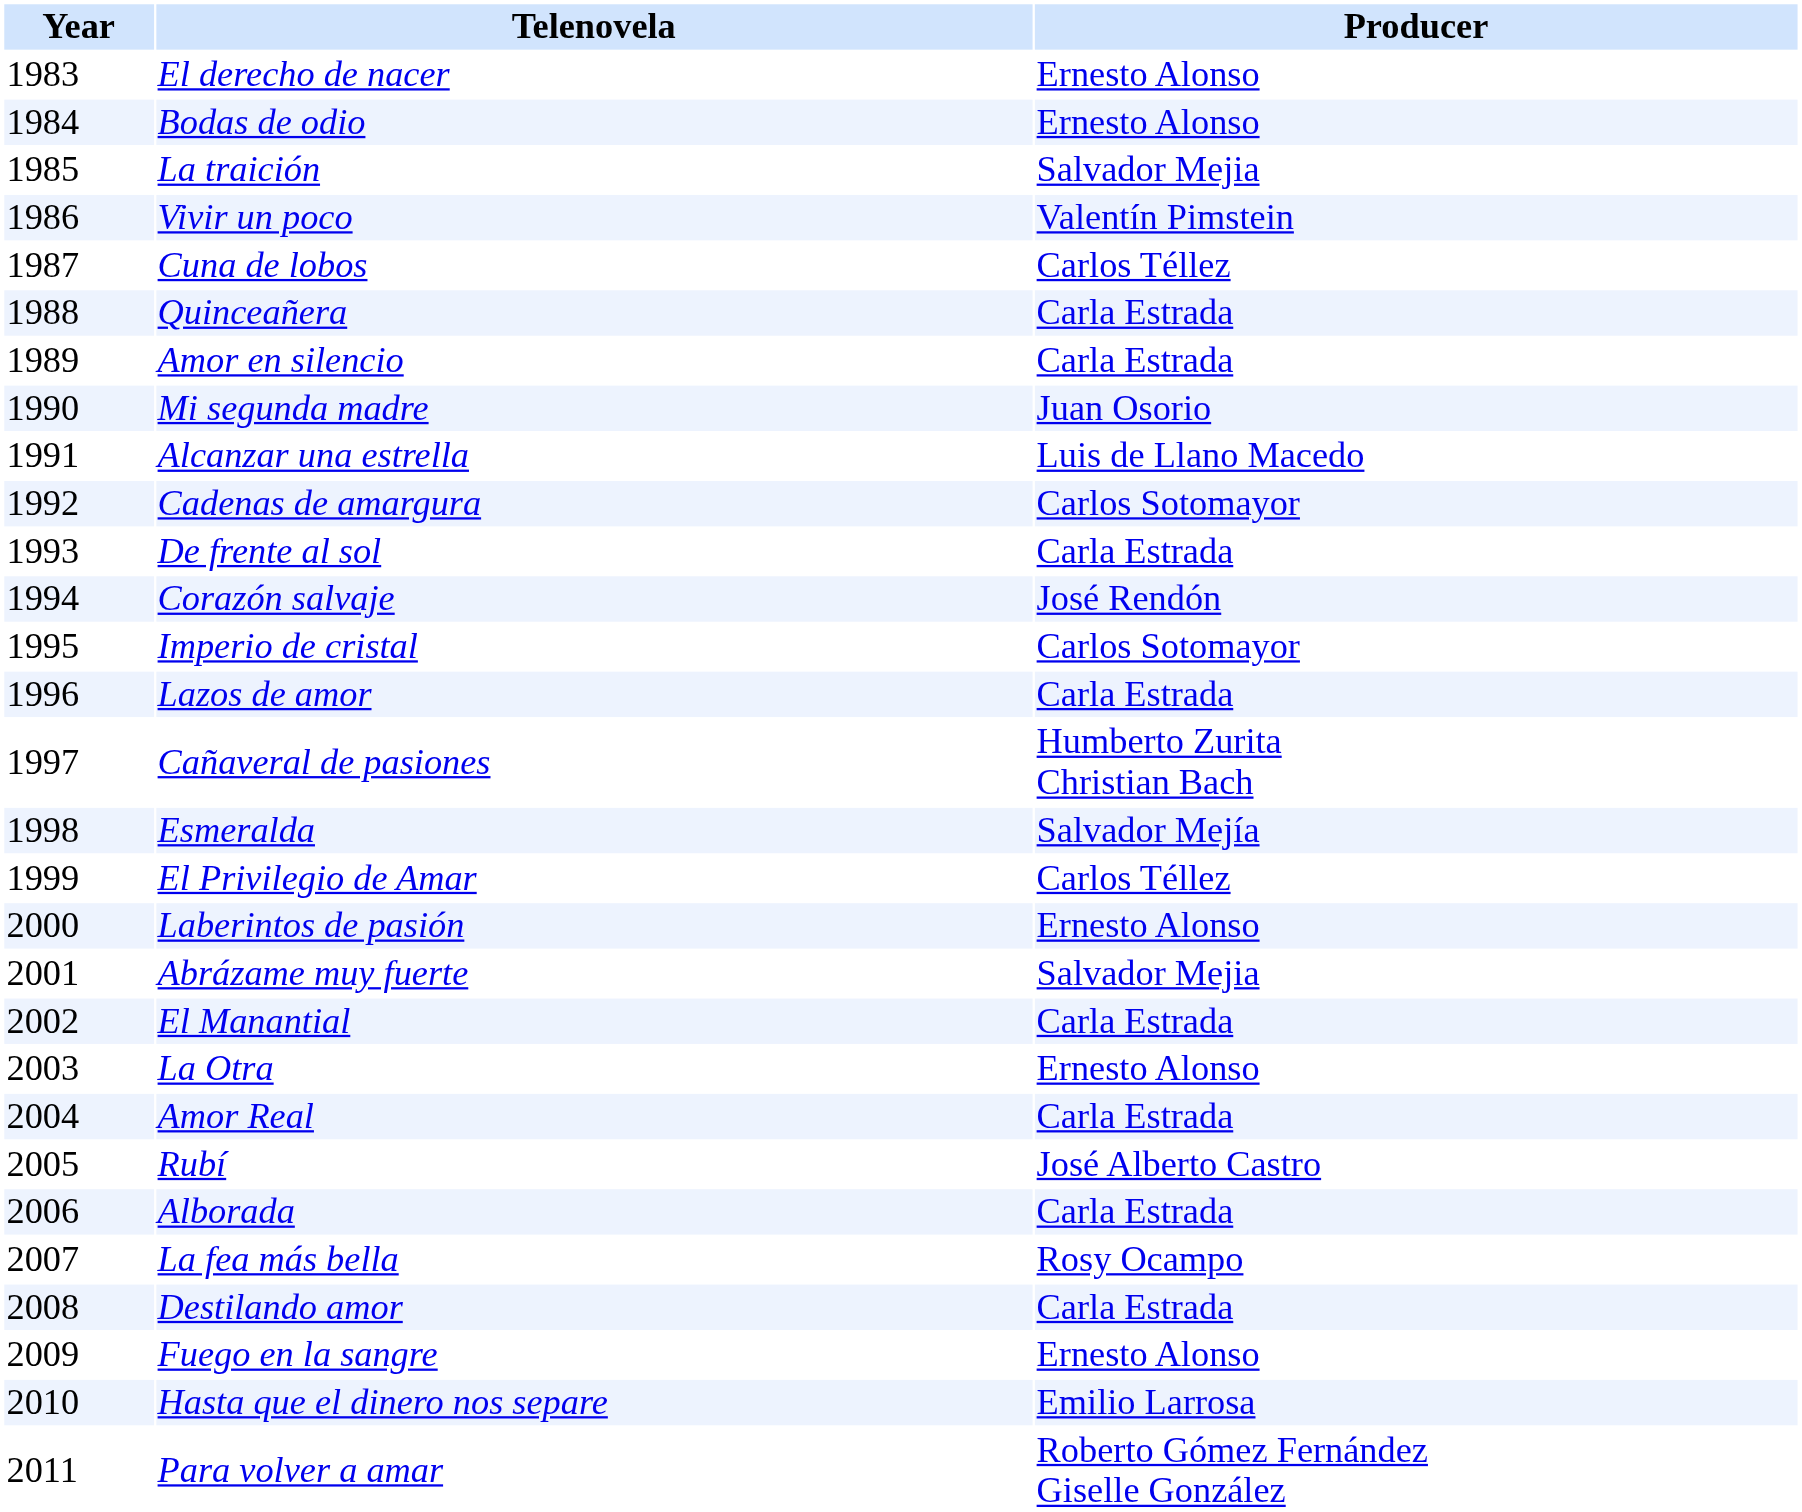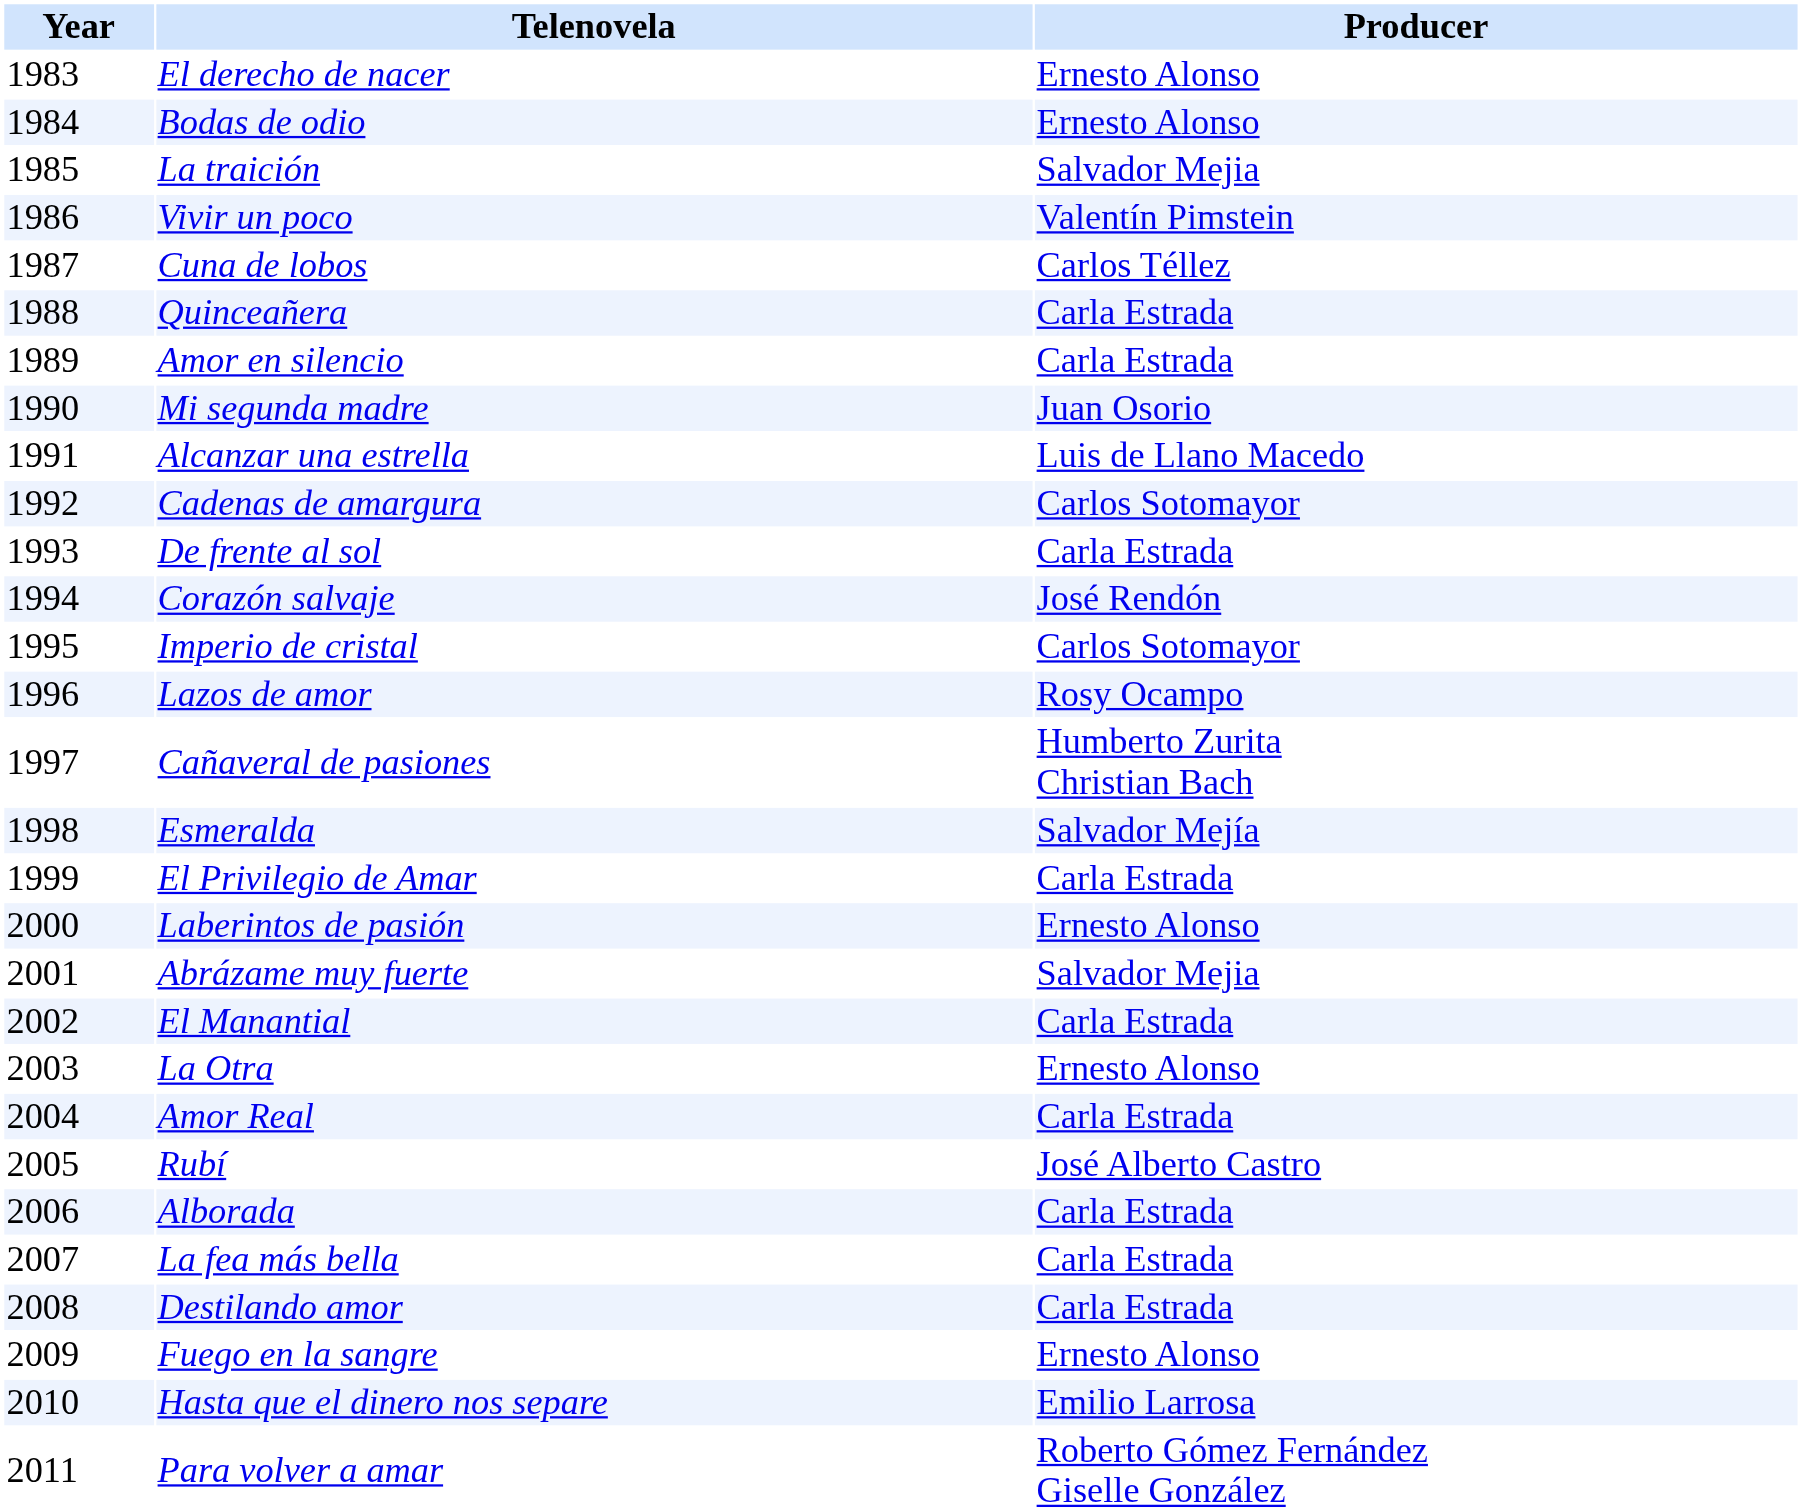 <table cellspacing="1" cellpadding="1" border="0" width="50%">
 <tr bgcolor="#d1e4fd">
 <th>Year</th>
 <th>Telenovela</th>
 <th>Producer</th>
 </tr>
 <tr>
 <td>1983</td>
 <td><em><a href='#'>El derecho de nacer</a></em></td>
 <td><a href='#'>Ernesto Alonso</a></td>
 </tr>
 <tr bgcolor=#edf3fe>
 <td>1984</td>
 <td><em><a href='#'>Bodas de odio</a></em></td>
 <td><a href='#'>Ernesto Alonso</a></td>
 </tr>
 <tr>
 <td>1985</td>
 <td><em><a href='#'>La traición</a></em></td>
 <td><a href='#'>Salvador Mejia</a></td>
 </tr>
 <tr bgcolor=#edf3fe>
 <td>1986</td>
 <td><em><a href='#'>Vivir un poco</a></em></td>
 <td><a href='#'>Valentín Pimstein</a></td>
 </tr>
 <tr>
 <td>1987</td>
 <td><em><a href='#'>Cuna de lobos</a></em></td>
 <td><a href='#'>Carlos Téllez</a></td>
 </tr>
 <tr bgcolor=#edf3fe>
 <td>1988</td>
 <td><em><a href='#'>Quinceañera</a></em></td>
 <td><a href='#'>Carla Estrada</a></td>
 </tr>
 <tr>
 <td>1989</td>
 <td><em><a href='#'>Amor en silencio</a></em></td>
 <td><a href='#'>Carla Estrada</a></td>
 </tr>
 <tr bgcolor=#edf3fe>
 <td>1990</td>
 <td><em><a href='#'>Mi segunda madre</a></em></td>
 <td><a href='#'>Juan Osorio</a></td>
 </tr>
 <tr>
 <td>1991</td>
 <td><em><a href='#'>Alcanzar una estrella</a></em></td>
 <td><a href='#'>Luis de Llano Macedo</a></td>
 </tr>
 <tr bgcolor=#edf3fe>
 <td>1992</td>
 <td><em><a href='#'>Cadenas de amargura</a></em></td>
 <td><a href='#'>Carlos Sotomayor</a></td>
 </tr>
 <tr>
 <td>1993</td>
 <td><em><a href='#'>De frente al sol</a></em></td>
 <td><a href='#'>Carla Estrada</a></td>
 </tr>
 <tr bgcolor=#edf3fe>
 <td>1994</td>
 <td><em><a href='#'>Corazón salvaje</a></em></td>
 <td><a href='#'>José Rendón</a></td>
 </tr>
 <tr>
 <td>1995</td>
 <td><em><a href='#'>Imperio de cristal</a></em></td>
 <td><a href='#'>Carlos Sotomayor</a></td>
 </tr>
 <tr bgcolor=#edf3fe>
 <td>1996</td>
 <td><em><a href='#'>Lazos de amor</a></em></td>
-<td><a href='#'>Carla Estrada</a></td>
+<td><a href='#'>Rosy Ocampo</a></td>
 </tr>
 <tr>
 <td>1997</td>
 <td><em><a href='#'>Cañaveral de pasiones</a> </em></td>
 <td><a href='#'>Humberto Zurita</a><br><a href='#'>Christian Bach</a></td>
 </tr>
 <tr bgcolor=#edf3fe>
 <td>1998</td>
 <td><em><a href='#'>Esmeralda</a></em></td>
 <td><a href='#'>Salvador Mejía</a></td>
 </tr>
 <tr>
 <td>1999</td>
 <td><em><a href='#'>El Privilegio de Amar</a></em></td>
-<td><a href='#'>Carlos Téllez</a></td>
+<td><a href='#'>Carla Estrada</a></td>
 </tr>
 <tr bgcolor=#edf3fe>
 <td>2000</td>
 <td><em><a href='#'>Laberintos de pasión</a></em></td>
 <td><a href='#'>Ernesto Alonso</a></td>
 </tr>
 <tr>
 <td>2001</td>
 <td><em><a href='#'>Abrázame muy fuerte</a></em></td>
 <td><a href='#'>Salvador Mejia</a></td>
 </tr>
 <tr bgcolor=#edf3fe>
 <td>2002</td>
 <td><em><a href='#'>El Manantial</a></em></td>
 <td><a href='#'>Carla Estrada</a></td>
 </tr>
 <tr>
 <td>2003</td>
 <td><em><a href='#'>La Otra</a></em></td>
 <td><a href='#'>Ernesto Alonso</a></td>
 </tr>
 <tr bgcolor=#edf3fe>
 <td>2004</td>
 <td><em><a href='#'>Amor Real</a></em></td>
 <td><a href='#'>Carla Estrada</a></td>
 </tr>
 <tr>
 <td>2005</td>
 <td><em><a href='#'>Rubí</a></em></td>
 <td><a href='#'>José Alberto Castro</a></td>
 </tr>
 <tr bgcolor=#edf3fe>
 <td>2006</td>
 <td><em><a href='#'>Alborada</a></em></td>
 <td><a href='#'>Carla Estrada</a></td>
 </tr>
 <tr>
 <td>2007</td>
 <td><em><a href='#'>La fea más bella</a></em></td>
-<td><a href='#'>Rosy Ocampo</a></td>
+<td><a href='#'>Carla Estrada</a></td>
 </tr>
 <tr bgcolor=#edf3fe>
 <td>2008</td>
 <td><em><a href='#'>Destilando amor</a></em></td>
 <td><a href='#'>Carla Estrada</a></td>
 </tr>
 <tr>
 <td>2009</td>
 <td><em><a href='#'>Fuego en la sangre</a></em></td>
 <td><a href='#'>Ernesto Alonso</a></td>
 </tr>
 <tr bgcolor=#edf3fe>
 <td>2010</td>
 <td><em><a href='#'>Hasta que el dinero nos separe</a></em></td>
 <td><a href='#'>Emilio Larrosa</a></td>
 </tr>
 <tr>
 <td>2011</td>
 <td><em><a href='#'>Para volver a amar</a></em></td>
 <td><a href='#'>Roberto Gómez Fernández</a><br><a href='#'>Giselle González</a></td>
 </tr>
 </table>
